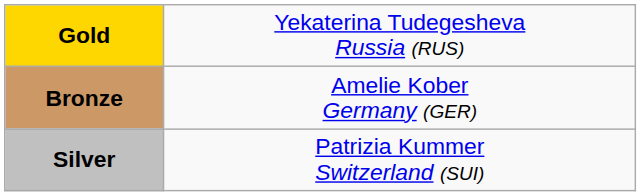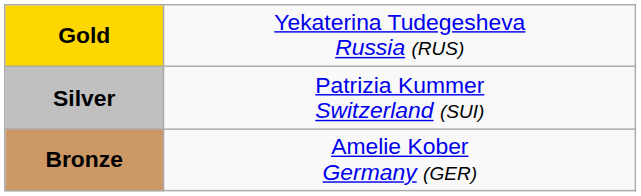 <table class="wikitable" style=" text-align:center; " width="35%">
 <tr>
 <td bgcolor="gold"><strong>Gold</strong></td>
 <td> <a href='#'>Yekaterina Tudegesheva</a><br><em><a href='#'>Russia</a> <small>(RUS)</small></em></td>
 </tr>
 <tr>
+<td bgcolor="silver"><strong>Silver</strong></td>
+<td> <a href='#'>Patrizia Kummer</a><br><em><a href='#'>Switzerland</a> <small>(SUI)</small></em></td>
+</tr>
+<tr>
 <td bgcolor="CC9966"><strong>Bronze</strong></td>
 <td> <a href='#'>Amelie Kober</a><br><em><a href='#'>Germany</a> <small>(GER)</small></em></td>
 </tr>
-<tr>
-<td bgcolor="silver"><strong>Silver</strong></td>
-<td> <a href='#'>Patrizia Kummer</a><br><em><a href='#'>Switzerland</a> <small>(SUI)</small></em></td>
-</tr>
 </table>
